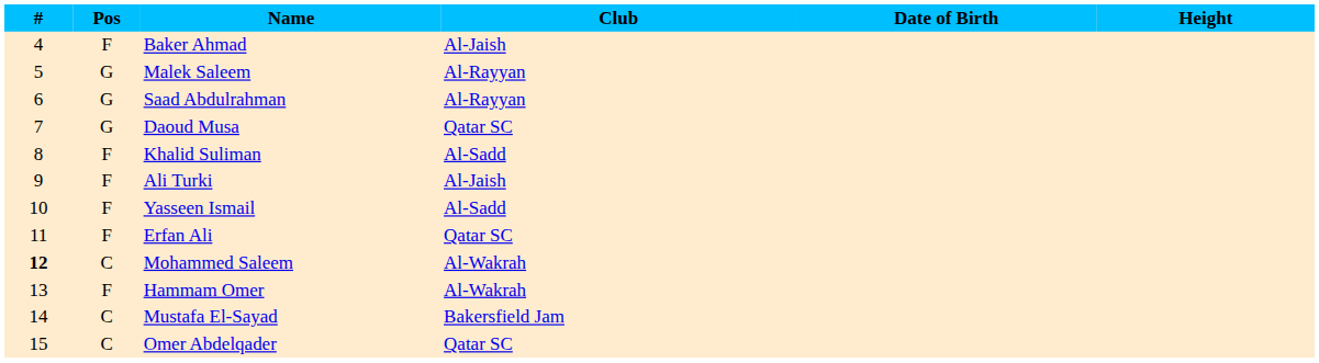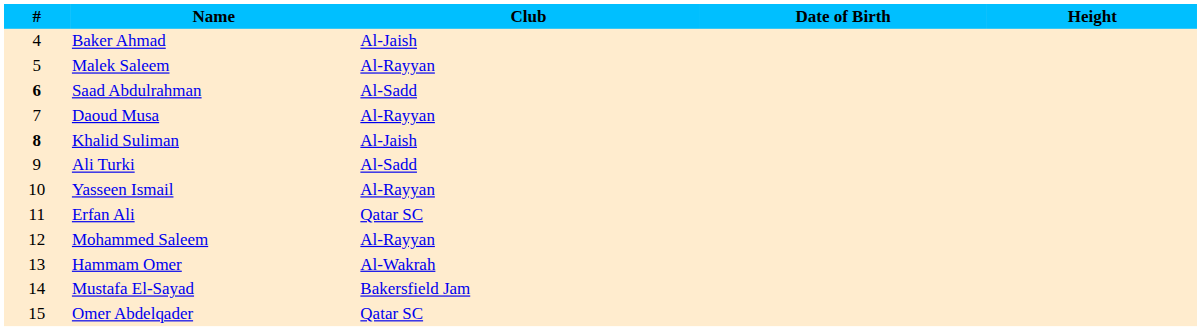 <table border=0 cellpadding=2 cellspacing=0  |- bgcolor=#FFECCE style="text-align:center; font-size:90%;" width=80%>
 <tr bgcolor=#00BFFF>
 <th width=5%>#</th>
-<th width=5%>Pos</th>
 <th width=22%>Name</th>
 <th width=26%>Club</th>
 <th width=22%>Date of Birth</th>
 <th width=16%>Height</th>
 </tr>
 <tr>
 <td>4</td>
-<td>F</td>
 <td align=left><a href='#'>Baker Ahmad</a></td>
 <td align=left> <a href='#'>Al-Jaish</a></td>
 <td align=left></td>
 <td></td>
 </tr>
 <tr>
 <td>5</td>
-<td>G</td>
 <td align=left><a href='#'>Malek Saleem</a></td>
 <td align=left> <a href='#'>Al-Rayyan</a></td>
 <td align=left></td>
 <td></td>
 </tr>
 <tr>
-<td>6</td>
-<td>G</td>
+<td><strong>6</strong></td>
 <td align=left><a href='#'>Saad Abdulrahman</a></td>
+<td align=left> <a href='#'>Al-Sadd</a></td>
+<td align=left></td>
+<td></td>
+</tr>
+<tr>
+<td>7</td>
+<td align=left><a href='#'>Daoud Musa</a></td>
 <td align=left> <a href='#'>Al-Rayyan</a></td>
 <td align=left></td>
 <td></td>
 </tr>
 <tr>
-<td>7</td>
-<td>G</td>
-<td align=left><a href='#'>Daoud Musa</a></td>
-<td align=left> <a href='#'>Qatar SC</a></td>
+<td><strong>8</strong></td>
+<td align=left><a href='#'>Khalid Suliman</a></td>
+<td align=left> <a href='#'>Al-Jaish</a></td>
 <td align=left></td>
 <td></td>
 </tr>
 <tr>
-<td>8</td>
-<td>F</td>
-<td align=left><a href='#'>Khalid Suliman</a></td>
+<td>9</td>
+<td align=left><a href='#'>Ali Turki</a></td>
 <td align=left> <a href='#'>Al-Sadd</a></td>
 <td align=left></td>
 <td></td>
 </tr>
 <tr>
-<td>9</td>
-<td>F</td>
-<td align=left><a href='#'>Ali Turki</a></td>
-<td align=left> <a href='#'>Al-Jaish</a></td>
-<td align=left></td>
-<td></td>
-</tr>
-<tr>
 <td>10</td>
-<td>F</td>
 <td align=left><a href='#'>Yasseen Ismail</a></td>
-<td align=left> <a href='#'>Al-Sadd</a></td>
+<td align=left> <a href='#'>Al-Rayyan</a></td>
 <td align=left></td>
 <td></td>
 </tr>
 <tr>
 <td>11</td>
-<td>F</td>
 <td align=left><a href='#'>Erfan Ali</a></td>
 <td align=left> <a href='#'>Qatar SC</a></td>
 <td align=left></td>
 <td></td>
 </tr>
 <tr>
-<td><strong>12</strong></td>
-<td>C</td>
+<td>12</td>
 <td align=left><a href='#'>Mohammed Saleem</a></td>
-<td align=left> <a href='#'>Al-Wakrah</a></td>
+<td align=left> <a href='#'>Al-Rayyan</a></td>
 <td align=left></td>
 <td></td>
 </tr>
 <tr>
 <td>13</td>
-<td>F</td>
 <td align=left><a href='#'>Hammam Omer</a></td>
 <td align=left> <a href='#'>Al-Wakrah</a></td>
 <td align=left></td>
 <td></td>
 </tr>
 <tr>
 <td>14</td>
-<td>C</td>
 <td align=left><a href='#'>Mustafa El-Sayad</a></td>
 <td align=left> <a href='#'>Bakersfield Jam</a></td>
 <td align=left></td>
 <td></td>
 </tr>
 <tr>
 <td>15</td>
-<td>C</td>
 <td align=left><a href='#'>Omer Abdelqader</a></td>
 <td align=left> <a href='#'>Qatar SC</a></td>
 <td align=left></td>
 <td></td>
 </tr>
 </table>
